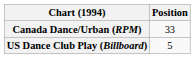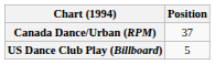 <table class="wikitable plainrowheaders">
 <tr>
 <th>Chart (1994)</th>
 <th>Position</th>
 </tr>
 <tr>
 <th scope="row">Canada Dance/Urban (<em>RPM</em>)</th>
-<td align="center">33</td>
+<td align="center">37</td>
 </tr>
 <tr>
 <th scope="row">US Dance Club Play (<em>Billboard</em>)</th>
 <td align="center">5</td>
 </tr>
 </table>
